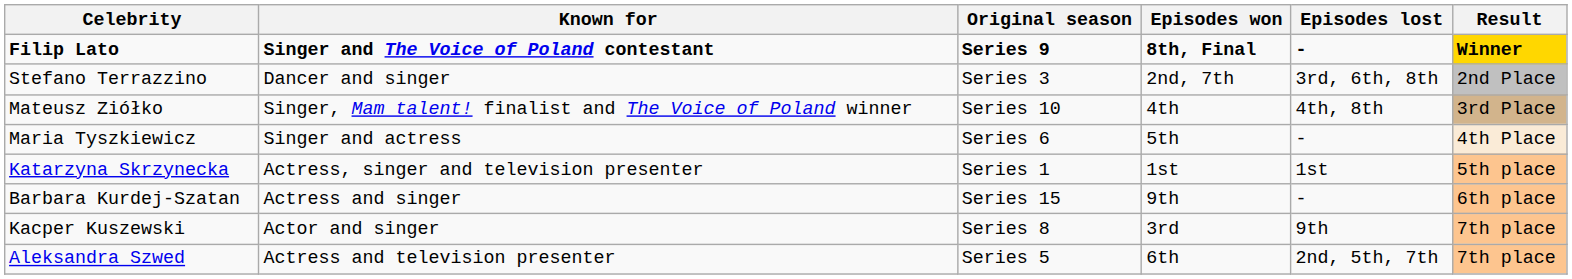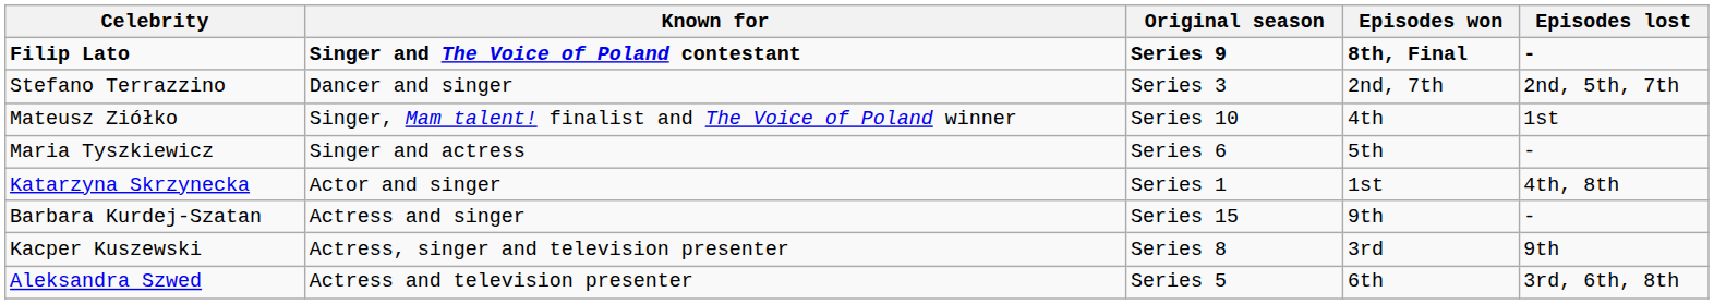 <table class="wikitable" style="width:70%;">
 <tr>
 <th>Celebrity</th>
 <th>Known for</th>
 <th>Original season</th>
 <th>Episodes won</th>
 <th>Episodes lost</th>
-<th>Result</th>
 </tr>
 <tr>
 <td><strong>Filip Lato</strong></td>
 <td><strong>Singer and <em><a href='#'>The Voice of Poland</a></em> contestant</strong></td>
 <td><strong>Series 9</strong></td>
 <td><strong>8th, Final</strong></td>
 <td><strong>-</strong></td>
-<td Bgcolor="gold"><strong>Winner</strong></td>
 </tr>
 <tr>
 <td>Stefano Terrazzino</td>
 <td>Dancer and singer</td>
 <td>Series 3</td>
 <td>2nd, 7th</td>
-<td>3rd, 6th, 8th</td>
-<td Bgcolor="silver">2nd Place</td>
+<td>2nd, 5th, 7th</td>
 </tr>
 <tr>
 <td>Mateusz Ziółko</td>
 <td>Singer, <em><a href='#'>Mam talent!</a></em> finalist and <em><a href='#'>The Voice of Poland</a></em> winner</td>
 <td>Series 10</td>
 <td>4th</td>
-<td>4th, 8th</td>
-<td Bgcolor="tan">3rd Place</td>
+<td>1st</td>
 </tr>
 <tr>
 <td>Maria Tyszkiewicz</td>
 <td>Singer and actress</td>
 <td>Series 6</td>
 <td>5th</td>
 <td>-</td>
-<td Bgcolor="antiquewhite">4th Place</td>
 </tr>
 <tr>
 <td><a href='#'>Katarzyna Skrzynecka</a></td>
-<td>Actress, singer and television presenter</td>
+<td>Actor and singer</td>
 <td>Series 1</td>
 <td>1st</td>
-<td>1st</td>
-<td style="background:#fdc58f;">5th place</td>
+<td>4th, 8th</td>
 </tr>
 <tr>
 <td>Barbara Kurdej-Szatan</td>
 <td>Actress and singer</td>
 <td>Series 15</td>
 <td>9th</td>
 <td>-</td>
-<td style="background:#fdc58f;">6th place</td>
 </tr>
 <tr>
 <td>Kacper Kuszewski</td>
-<td>Actor and singer</td>
+<td>Actress, singer and television presenter</td>
 <td>Series 8</td>
 <td>3rd</td>
 <td>9th</td>
-<td style="background:#fdc58f;">7th place</td>
 </tr>
 <tr>
 <td><a href='#'>Aleksandra Szwed</a></td>
 <td>Actress and television presenter</td>
 <td>Series 5</td>
 <td>6th</td>
-<td>2nd, 5th, 7th</td>
-<td style="background:#fdc58f;">7th place</td>
+<td>3rd, 6th, 8th</td>
 </tr>
 </table>
